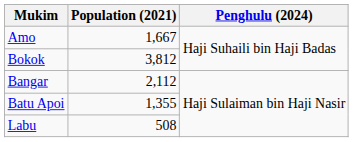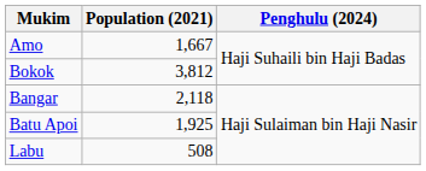 <table class="wikitable sortable">
 <tr>
 <th>Mukim</th>
 <th>Population (2021)</th>
 <th><a href='#'>Penghulu</a> (2024)</th>
 </tr>
 <tr>
 <td><a href='#'>Amo</a></td>
 <td align="right">1,667</td>
 <td rowspan="2">Haji Suhaili bin Haji Badas</td>
 </tr>
 <tr>
 <td><a href='#'>Bokok</a></td>
 <td align="right">3,812</td>
 </tr>
 <tr>
 <td><a href='#'>Bangar</a></td>
-<td align="right">2,112</td>
+<td align="right">2,118</td>
 <td rowspan="3">Haji Sulaiman bin Haji Nasir</td>
 </tr>
 <tr>
 <td><a href='#'>Batu Apoi</a></td>
-<td align="right">1,355</td>
+<td align="right">1,925</td>
 </tr>
 <tr>
 <td><a href='#'>Labu</a></td>
 <td align="right">508</td>
 </tr>
 </table>
